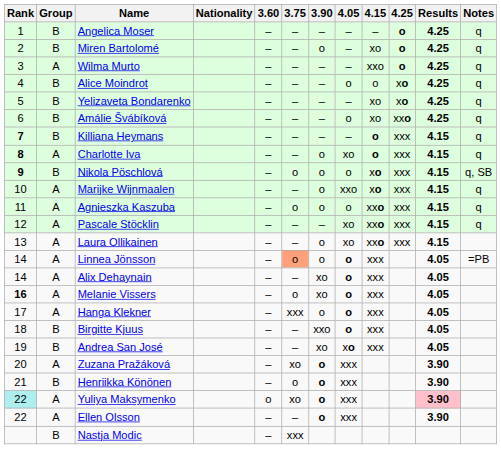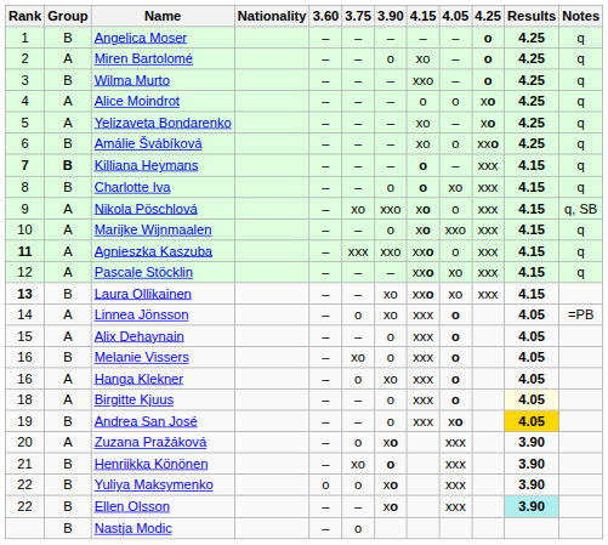 <table class="wikitable sortable" style="text-align:center;font-size:95%">
 <tr>
 <th>Rank</th>
 <th>Group</th>
 <th>Name</th>
 <th>Nationality</th>
 <th>3.60</th>
 <th>3.75</th>
 <th>3.90</th>
+<th>4.15</th>
 <th>4.05</th>
-<th>4.15</th>
 <th>4.25</th>
 <th>Results</th>
 <th>Notes</th>
 </tr>
 <tr bgcolor=ddffdd>
 <td>1</td>
 <td>B</td>
 <td align=left><a href='#'>Angelica Moser</a></td>
 <td align=left></td>
 <td>–</td>
 <td>–</td>
 <td>–</td>
 <td>–</td>
 <td>–</td>
 <td><strong>o</strong></td>
 <td><strong>4.25</strong></td>
 <td>q</td>
 </tr>
 <tr bgcolor=ddffdd>
 <td>2</td>
-<td>B</td>
+<td>A</td>
 <td align=left><a href='#'>Miren Bartolomé</a></td>
 <td align=left></td>
 <td>–</td>
 <td>–</td>
 <td>o</td>
+<td>xo</td>
 <td>–</td>
-<td>xo</td>
 <td><strong>o</strong></td>
 <td><strong>4.25</strong></td>
 <td>q</td>
 </tr>
 <tr bgcolor=ddffdd>
 <td>3</td>
-<td>A</td>
+<td>B</td>
 <td align=left><a href='#'>Wilma Murto</a></td>
 <td align=left></td>
 <td>–</td>
 <td>–</td>
 <td>–</td>
+<td>xxo</td>
 <td>–</td>
-<td>xxo</td>
 <td><strong>o</strong></td>
 <td><strong>4.25</strong></td>
 <td>q</td>
 </tr>
 <tr bgcolor=ddffdd>
 <td>4</td>
-<td>B</td>
+<td>A</td>
 <td align=left><a href='#'>Alice Moindrot</a></td>
 <td align=left></td>
 <td>–</td>
 <td>–</td>
 <td>–</td>
 <td>o</td>
 <td>o</td>
 <td>x<strong>o</strong></td>
 <td><strong>4.25</strong></td>
 <td>q</td>
 </tr>
 <tr bgcolor=ddffdd>
 <td>5</td>
-<td>B</td>
+<td>A</td>
 <td align=left><a href='#'>Yelizaveta Bondarenko</a></td>
 <td align=left></td>
 <td>–</td>
 <td>–</td>
 <td>–</td>
+<td>xo</td>
 <td>–</td>
-<td>xo</td>
 <td>x<strong>o</strong></td>
 <td><strong>4.25</strong></td>
 <td>q</td>
 </tr>
 <tr bgcolor=ddffdd>
 <td>6</td>
 <td>B</td>
 <td align=left><a href='#'>Amálie Švábíková</a></td>
 <td align=left></td>
 <td>–</td>
 <td>–</td>
 <td>–</td>
+<td>xo</td>
 <td>o</td>
-<td>xo</td>
 <td>xx<strong>o</strong></td>
 <td><strong>4.25</strong></td>
 <td>q</td>
 </tr>
 <tr bgcolor=ddffdd>
 <td><strong>7</strong></td>
-<td>B</td>
+<td><strong>B</strong></td>
 <td align=left><a href='#'>Killiana Heymans</a></td>
 <td align=left></td>
 <td>–</td>
 <td>–</td>
 <td>–</td>
+<td><strong>o</strong></td>
 <td>–</td>
-<td><strong>o</strong></td>
 <td>xxx</td>
 <td><strong>4.15</strong></td>
 <td>q</td>
 </tr>
 <tr bgcolor=ddffdd>
-<td><strong>8</strong></td>
-<td>A</td>
+<td>8</td>
+<td>B</td>
 <td align=left><a href='#'>Charlotte Iva</a></td>
 <td align=left></td>
 <td>–</td>
 <td>–</td>
 <td>o</td>
+<td><strong>o</strong></td>
 <td>xo</td>
-<td><strong>o</strong></td>
 <td>xxx</td>
 <td><strong>4.15</strong></td>
 <td>q</td>
 </tr>
 <tr bgcolor=ddffdd>
-<td><strong>9</strong></td>
-<td>B</td>
+<td>9</td>
+<td>A</td>
 <td align=left><a href='#'>Nikola Pöschlová</a></td>
 <td align=left></td>
 <td>–</td>
+<td>xo</td>
+<td>xxo</td>
+<td>x<strong>o</strong></td>
 <td>o</td>
-<td>o</td>
-<td>o</td>
-<td>x<strong>o</strong></td>
 <td>xxx</td>
 <td><strong>4.15</strong></td>
 <td>q, SB</td>
 </tr>
 <tr bgcolor=ddffdd>
 <td>10</td>
 <td>A</td>
 <td align=left><a href='#'>Marijke Wijnmaalen</a></td>
 <td align=left></td>
 <td>–</td>
 <td>–</td>
 <td>o</td>
+<td>x<strong>o</strong></td>
 <td>xxo</td>
-<td>x<strong>o</strong></td>
 <td>xxx</td>
 <td><strong>4.15</strong></td>
 <td>q</td>
 </tr>
 <tr bgcolor=ddffdd>
-<td>11</td>
+<td><strong>11</strong></td>
 <td>A</td>
 <td align=left><a href='#'>Agnieszka Kaszuba</a></td>
 <td align=left></td>
 <td>–</td>
+<td>xxx</td>
+<td>xxo</td>
+<td>xx<strong>o</strong></td>
 <td>o</td>
-<td>o</td>
-<td>o</td>
-<td>xx<strong>o</strong></td>
 <td>xxx</td>
 <td><strong>4.15</strong></td>
 <td>q</td>
 </tr>
 <tr bgcolor=ddffdd>
 <td>12</td>
 <td>A</td>
 <td align=left><a href='#'>Pascale Stöcklin</a></td>
 <td align=left></td>
 <td>–</td>
 <td>–</td>
 <td>–</td>
+<td>xx<strong>o</strong></td>
 <td>xo</td>
-<td>xx<strong>o</strong></td>
 <td>xxx</td>
 <td><strong>4.15</strong></td>
 <td>q</td>
 </tr>
 <tr>
-<td>13</td>
-<td>A</td>
+<td><strong>13</strong></td>
+<td>B</td>
 <td align=left><a href='#'>Laura Ollikainen</a></td>
 <td align=left></td>
 <td>–</td>
 <td>–</td>
-<td>o</td>
 <td>xo</td>
 <td>xx<strong>o</strong></td>
+<td>xo</td>
 <td>xxx</td>
 <td><strong>4.15</strong></td>
 <td></td>
 </tr>
 <tr>
 <td>14</td>
 <td>A</td>
 <td align=left><a href='#'>Linnea Jönsson</a></td>
 <td align=left></td>
 <td>–</td>
-<td style="background: lightsalmon;">o</td>
 <td>o</td>
+<td>xo</td>
+<td>xxx</td>
 <td><strong>o</strong></td>
-<td>xxx</td>
 <td></td>
 <td><strong>4.05</strong></td>
 <td>=PB</td>
 </tr>
 <tr>
-<td>14</td>
+<td>15</td>
 <td>A</td>
 <td align=left><a href='#'>Alix Dehaynain</a></td>
 <td align=left></td>
 <td>–</td>
 <td>–</td>
-<td>xo</td>
+<td>o</td>
+<td>xxx</td>
 <td><strong>o</strong></td>
-<td>xxx</td>
 <td></td>
 <td><strong>4.05</strong></td>
 <td></td>
 </tr>
 <tr>
-<td><strong>16</strong></td>
-<td>A</td>
+<td>16</td>
+<td>B</td>
 <td align=left><a href='#'>Melanie Vissers</a></td>
 <td align=left></td>
 <td>–</td>
+<td>xo</td>
 <td>o</td>
-<td>xo</td>
+<td>xxx</td>
 <td><strong>o</strong></td>
-<td>xxx</td>
 <td></td>
 <td><strong>4.05</strong></td>
 <td></td>
 </tr>
 <tr>
-<td>17</td>
+<td>16</td>
 <td>A</td>
 <td align=left><a href='#'>Hanga Klekner</a></td>
 <td align=left></td>
 <td>–</td>
+<td>o</td>
+<td>xo</td>
 <td>xxx</td>
-<td>o</td>
 <td><strong>o</strong></td>
-<td>xxx</td>
 <td></td>
 <td><strong>4.05</strong></td>
 <td></td>
 </tr>
 <tr>
 <td>18</td>
-<td>B</td>
+<td>A</td>
 <td align=left><a href='#'>Birgitte Kjuus</a></td>
 <td align=left></td>
 <td>–</td>
 <td>–</td>
-<td>xxo</td>
+<td>o</td>
+<td>xxx</td>
 <td><strong>o</strong></td>
-<td>xxx</td>
 <td></td>
-<td><strong>4.05</strong></td>
+<td style="background: lightyellow;"><strong>4.05</strong></td>
 <td></td>
 </tr>
 <tr>
 <td>19</td>
 <td>B</td>
 <td align=left><a href='#'>Andrea San José</a></td>
 <td align=left></td>
 <td>–</td>
 <td>–</td>
-<td>xo</td>
+<td>o</td>
+<td>xxx</td>
 <td>x<strong>o</strong></td>
-<td>xxx</td>
 <td></td>
-<td><strong>4.05</strong></td>
+<td style="background: gold;"><strong>4.05</strong></td>
 <td></td>
 </tr>
 <tr>
 <td>20</td>
 <td>A</td>
 <td align=left><a href='#'>Zuzana Pražáková</a></td>
 <td align=left></td>
 <td>–</td>
-<td>xo</td>
-<td><strong>o</strong></td>
+<td>o</td>
+<td>x<strong>o</strong></td>
+<td></td>
 <td>xxx</td>
-<td></td>
 <td></td>
 <td><strong>3.90</strong></td>
 <td></td>
 </tr>
 <tr>
 <td>21</td>
 <td>B</td>
 <td align=left><a href='#'>Henriikka Könönen</a></td>
 <td align=left></td>
 <td>–</td>
-<td>o</td>
+<td>xo</td>
 <td><strong>o</strong></td>
+<td></td>
 <td>xxx</td>
-<td></td>
 <td></td>
 <td><strong>3.90</strong></td>
 <td></td>
 </tr>
 <tr>
-<td style="background: paleturquoise;">22</td>
-<td>A</td>
+<td>22</td>
+<td>B</td>
 <td align=left><a href='#'>Yuliya Maksymenko</a></td>
 <td align=left></td>
 <td>o</td>
-<td>xo</td>
-<td><strong>o</strong></td>
+<td>o</td>
+<td>x<strong>o</strong></td>
+<td></td>
 <td>xxx</td>
 <td></td>
-<td></td>
-<td style="background: pink;"><strong>3.90</strong></td>
+<td><strong>3.90</strong></td>
 <td></td>
 </tr>
 <tr>
 <td>22</td>
-<td>A</td>
+<td>B</td>
 <td align=left><a href='#'>Ellen Olsson</a></td>
 <td align=left></td>
 <td>–</td>
 <td>–</td>
-<td><strong>o</strong></td>
+<td>x<strong>o</strong></td>
+<td></td>
 <td>xxx</td>
 <td></td>
-<td></td>
-<td><strong>3.90</strong></td>
+<td style="background: paleturquoise;"><strong>3.90</strong></td>
 <td></td>
 </tr>
 <tr>
 <td></td>
 <td>B</td>
 <td align=left><a href='#'>Nastja Modic</a></td>
 <td align=left></td>
 <td>–</td>
-<td>xxx</td>
+<td>o</td>
 <td></td>
 <td></td>
 <td></td>
 <td></td>
 <td><strong></strong></td>
 <td></td>
 </tr>
 </table>
